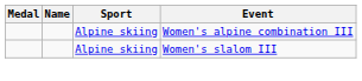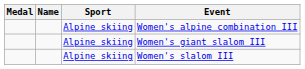 <table class="wikitable sortable" style="font-size:90%">
 <tr>
 <th>Medal</th>
 <th>Name</th>
 <th>Sport</th>
 <th>Event</th>
 </tr>
 <tr>
 <td></td>
 <td></td>
 <td><a href='#'>Alpine skiing</a></td>
 <td><a href='#'>Women's alpine combination III</a></td>
 </tr>
 <tr>
 <td></td>
 <td></td>
 <td><a href='#'>Alpine skiing</a></td>
+<td><a href='#'>Women's giant slalom III</a></td>
+</tr>
+<tr>
+<td></td>
+<td></td>
+<td><a href='#'>Alpine skiing</a></td>
 <td><a href='#'>Women's slalom III</a></td>
 </tr>
 </table>
